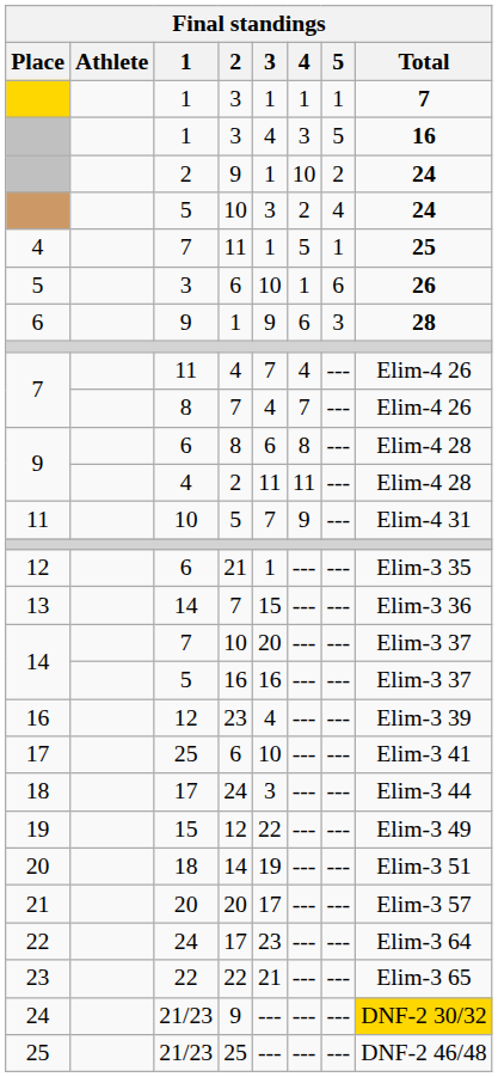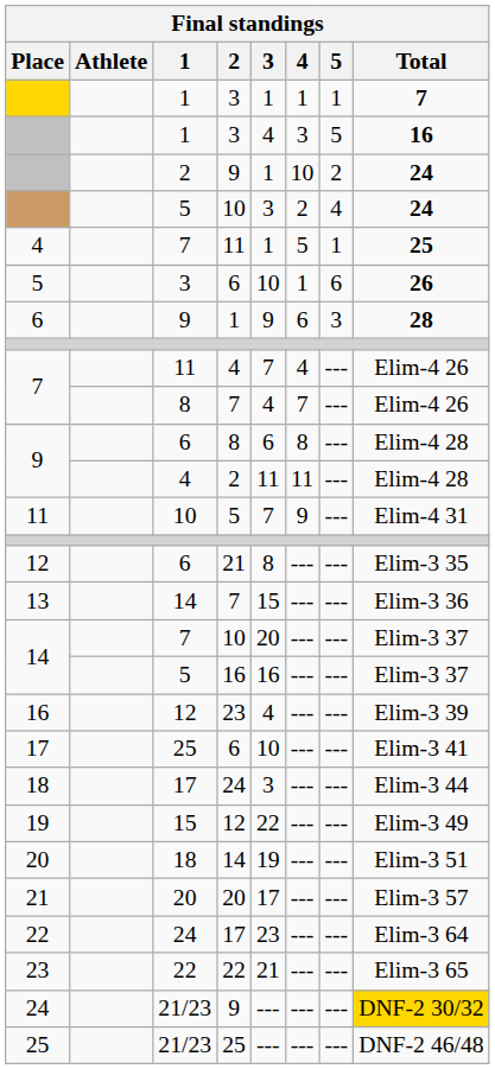 <table class=wikitable style="text-align:center">
 <tr>
 <th colspan=8><strong>Final standings</strong></th>
 </tr>
 <tr>
 <th>Place</th>
 <th>Athlete</th>
 <th>1</th>
 <th>2</th>
 <th>3</th>
 <th>4</th>
 <th>5</th>
 <th>Total</th>
 </tr>
 <tr>
 <td bgcolor=gold></td>
 <td align=left></td>
 <td>1</td>
 <td>3</td>
 <td>1</td>
 <td>1</td>
 <td>1</td>
 <td><strong>7</strong></td>
 </tr>
 <tr>
 <td bgcolor=silver></td>
 <td align=left></td>
 <td>1</td>
 <td>3</td>
 <td>4</td>
 <td>3</td>
 <td>5</td>
 <td><strong>16</strong></td>
 </tr>
 <tr>
 <td bgcolor=silver></td>
 <td align=left></td>
 <td>2</td>
 <td>9</td>
 <td>1</td>
 <td>10</td>
 <td>2</td>
 <td><strong>24</strong></td>
 </tr>
 <tr>
 <td bgcolor=cc9966></td>
 <td align=left></td>
 <td>5</td>
 <td>10</td>
 <td>3</td>
 <td>2</td>
 <td>4</td>
 <td><strong>24</strong></td>
 </tr>
 <tr>
 <td>4</td>
 <td align=left></td>
 <td>7</td>
 <td>11</td>
 <td>1</td>
 <td>5</td>
 <td>1</td>
 <td><strong>25</strong></td>
 </tr>
 <tr>
 <td>5</td>
 <td align=left></td>
 <td>3</td>
 <td>6</td>
 <td>10</td>
 <td>1</td>
 <td>6</td>
 <td><strong>26</strong></td>
 </tr>
 <tr>
 <td>6</td>
 <td align=left></td>
 <td>9</td>
 <td>1</td>
 <td>9</td>
 <td>6</td>
 <td>3</td>
 <td><strong>28</strong></td>
 </tr>
 <tr>
 <td colspan=8 bgcolor=lightgray></td>
 </tr>
 <tr>
 <td rowspan=2>7</td>
 <td align=left></td>
 <td>11</td>
 <td>4</td>
 <td>7</td>
 <td>4</td>
 <td>---</td>
 <td>Elim-4 26</td>
 </tr>
 <tr>
 <td align=left></td>
 <td>8</td>
 <td>7</td>
 <td>4</td>
 <td>7</td>
 <td>---</td>
 <td>Elim-4 26</td>
 </tr>
 <tr>
 <td rowspan=2>9</td>
 <td align=left></td>
 <td>6</td>
 <td>8</td>
 <td>6</td>
 <td>8</td>
 <td>---</td>
 <td>Elim-4 28</td>
 </tr>
 <tr>
 <td align=left></td>
 <td>4</td>
 <td>2</td>
 <td>11</td>
 <td>11</td>
 <td>---</td>
 <td>Elim-4 28</td>
 </tr>
 <tr>
 <td>11</td>
 <td align=left></td>
 <td>10</td>
 <td>5</td>
 <td>7</td>
 <td>9</td>
 <td>---</td>
 <td>Elim-4 31</td>
 </tr>
 <tr>
 <td colspan=8 bgcolor=lightgray></td>
 </tr>
 <tr>
 <td>12</td>
 <td align=left></td>
 <td>6</td>
 <td>21</td>
-<td>1</td>
+<td>8</td>
 <td>---</td>
 <td>---</td>
 <td>Elim-3 35</td>
 </tr>
 <tr>
 <td>13</td>
 <td align=left></td>
 <td>14</td>
 <td>7</td>
 <td>15</td>
 <td>---</td>
 <td>---</td>
 <td>Elim-3 36</td>
 </tr>
 <tr>
 <td rowspan=2>14</td>
 <td align=left></td>
 <td>7</td>
 <td>10</td>
 <td>20</td>
 <td>---</td>
 <td>---</td>
 <td>Elim-3 37</td>
 </tr>
 <tr>
 <td align=left></td>
 <td>5</td>
 <td>16</td>
 <td>16</td>
 <td>---</td>
 <td>---</td>
 <td>Elim-3 37</td>
 </tr>
 <tr>
 <td>16</td>
 <td align=left></td>
 <td>12</td>
 <td>23</td>
 <td>4</td>
 <td>---</td>
 <td>---</td>
 <td>Elim-3 39</td>
 </tr>
 <tr>
 <td>17</td>
 <td align=left></td>
 <td>25</td>
 <td>6</td>
 <td>10</td>
 <td>---</td>
 <td>---</td>
 <td>Elim-3 41</td>
 </tr>
 <tr>
 <td>18</td>
 <td align=left></td>
 <td>17</td>
 <td>24</td>
 <td>3</td>
 <td>---</td>
 <td>---</td>
 <td>Elim-3 44</td>
 </tr>
 <tr>
 <td>19</td>
 <td align=left></td>
 <td>15</td>
 <td>12</td>
 <td>22</td>
 <td>---</td>
 <td>---</td>
 <td>Elim-3 49</td>
 </tr>
 <tr>
 <td>20</td>
 <td align=left></td>
 <td>18</td>
 <td>14</td>
 <td>19</td>
 <td>---</td>
 <td>---</td>
 <td>Elim-3 51</td>
 </tr>
 <tr>
 <td>21</td>
 <td align=left></td>
 <td>20</td>
 <td>20</td>
 <td>17</td>
 <td>---</td>
 <td>---</td>
 <td>Elim-3 57</td>
 </tr>
 <tr>
 <td>22</td>
 <td align=left></td>
 <td>24</td>
 <td>17</td>
 <td>23</td>
 <td>---</td>
 <td>---</td>
 <td>Elim-3 64</td>
 </tr>
 <tr>
 <td>23</td>
 <td align=left></td>
 <td>22</td>
 <td>22</td>
 <td>21</td>
 <td>---</td>
 <td>---</td>
 <td>Elim-3 65</td>
 </tr>
 <tr>
 <td>24</td>
 <td align=left></td>
 <td>21/23</td>
 <td>9</td>
 <td>---</td>
 <td>---</td>
 <td>---</td>
 <td style="background: gold;">DNF-2 30/32</td>
 </tr>
 <tr>
 <td>25</td>
 <td align=left></td>
 <td>21/23</td>
 <td>25</td>
 <td>---</td>
 <td>---</td>
 <td>---</td>
 <td>DNF-2 46/48</td>
 </tr>
 </table>
